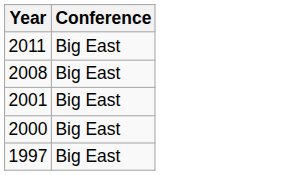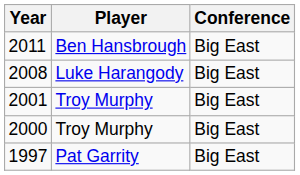 <table class="wikitable outercollapse">
 <tr>
 <th>Year</th>
+<th>Player</th>
 <th>Conference</th>
 </tr>
 <tr>
 <td>2011</td>
+<td><a href='#'>Ben Hansbrough</a></td>
 <td>Big East</td>
 </tr>
 <tr>
 <td>2008</td>
+<td><a href='#'>Luke Harangody</a></td>
 <td>Big East</td>
 </tr>
 <tr>
 <td>2001</td>
+<td><a href='#'>Troy Murphy</a></td>
 <td>Big East</td>
 </tr>
 <tr>
 <td>2000</td>
+<td>Troy Murphy</td>
 <td>Big East</td>
 </tr>
 <tr>
 <td>1997</td>
+<td><a href='#'>Pat Garrity</a></td>
 <td>Big East</td>
 </tr>
 </table>
